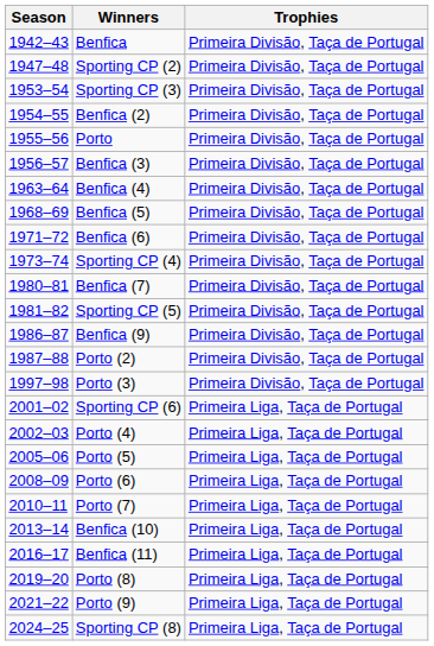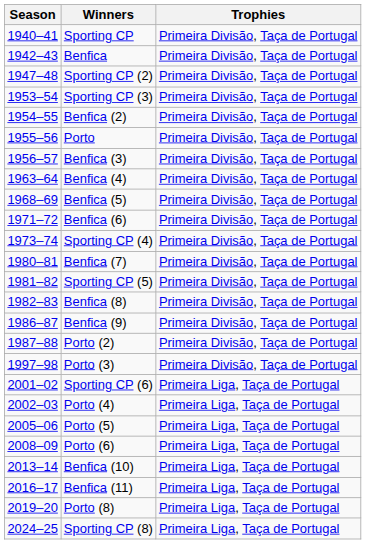 <table class="wikitable">
 <tr>
 <th>Season</th>
 <th>Winners</th>
 <th>Trophies</th>
+</tr>
+<tr>
+<td><a href='#'>1940–41</a></td>
+<td><a href='#'>Sporting CP</a></td>
+<td><a href='#'>Primeira Divisão</a>, <a href='#'>Taça de Portugal</a></td>
 </tr>
 <tr>
 <td><a href='#'>1942–43</a></td>
 <td><a href='#'>Benfica</a></td>
 <td><a href='#'>Primeira Divisão</a>, <a href='#'>Taça de Portugal</a></td>
 </tr>
 <tr>
 <td><a href='#'>1947–48</a></td>
 <td><a href='#'>Sporting CP</a> (2)</td>
 <td><a href='#'>Primeira Divisão</a>, <a href='#'>Taça de Portugal</a></td>
 </tr>
 <tr>
 <td><a href='#'>1953–54</a></td>
 <td><a href='#'>Sporting CP</a> (3)</td>
 <td><a href='#'>Primeira Divisão</a>, <a href='#'>Taça de Portugal</a></td>
 </tr>
 <tr>
 <td><a href='#'>1954–55</a></td>
 <td><a href='#'>Benfica</a> (2)</td>
 <td><a href='#'>Primeira Divisão</a>, <a href='#'>Taça de Portugal</a></td>
 </tr>
 <tr>
 <td><a href='#'>1955–56</a></td>
 <td><a href='#'>Porto</a></td>
 <td><a href='#'>Primeira Divisão</a>, <a href='#'>Taça de Portugal</a></td>
 </tr>
 <tr>
 <td><a href='#'>1956–57</a></td>
 <td><a href='#'>Benfica</a> (3)</td>
 <td><a href='#'>Primeira Divisão</a>, <a href='#'>Taça de Portugal</a></td>
 </tr>
 <tr>
 <td><a href='#'>1963–64</a></td>
 <td><a href='#'>Benfica</a> (4)</td>
 <td><a href='#'>Primeira Divisão</a>, <a href='#'>Taça de Portugal</a></td>
 </tr>
 <tr>
 <td><a href='#'>1968–69</a></td>
 <td><a href='#'>Benfica</a> (5)</td>
 <td><a href='#'>Primeira Divisão</a>, <a href='#'>Taça de Portugal</a></td>
 </tr>
 <tr>
 <td><a href='#'>1971–72</a></td>
 <td><a href='#'>Benfica</a> (6)</td>
 <td><a href='#'>Primeira Divisão</a>, <a href='#'>Taça de Portugal</a></td>
 </tr>
 <tr>
 <td><a href='#'>1973–74</a></td>
 <td><a href='#'>Sporting CP</a> (4)</td>
 <td><a href='#'>Primeira Divisão</a>, <a href='#'>Taça de Portugal</a></td>
 </tr>
 <tr>
 <td><a href='#'>1980–81</a></td>
 <td><a href='#'>Benfica</a> (7)</td>
 <td><a href='#'>Primeira Divisão</a>, <a href='#'>Taça de Portugal</a></td>
 </tr>
 <tr>
 <td><a href='#'>1981–82</a></td>
 <td><a href='#'>Sporting CP</a> (5)</td>
 <td><a href='#'>Primeira Divisão</a>, <a href='#'>Taça de Portugal</a></td>
 </tr>
 <tr>
+<td><a href='#'>1982–83</a></td>
+<td><a href='#'>Benfica</a> (8)</td>
+<td><a href='#'>Primeira Divisão</a>, <a href='#'>Taça de Portugal</a></td>
+</tr>
+<tr>
 <td><a href='#'>1986–87</a></td>
 <td><a href='#'>Benfica</a> (9)</td>
 <td><a href='#'>Primeira Divisão</a>, <a href='#'>Taça de Portugal</a></td>
 </tr>
 <tr>
 <td><a href='#'>1987–88</a></td>
 <td><a href='#'>Porto</a> (2)</td>
 <td><a href='#'>Primeira Divisão</a>, <a href='#'>Taça de Portugal</a></td>
 </tr>
 <tr>
 <td><a href='#'>1997–98</a></td>
 <td><a href='#'>Porto</a> (3)</td>
 <td><a href='#'>Primeira Divisão</a>, <a href='#'>Taça de Portugal</a></td>
 </tr>
 <tr>
 <td><a href='#'>2001–02</a></td>
 <td><a href='#'>Sporting CP</a> (6)</td>
 <td><a href='#'>Primeira Liga</a>, <a href='#'>Taça de Portugal</a></td>
 </tr>
 <tr>
 <td><a href='#'>2002–03</a></td>
 <td><a href='#'>Porto</a> (4)</td>
 <td><a href='#'>Primeira Liga</a>, <a href='#'>Taça de Portugal</a></td>
 </tr>
 <tr>
 <td><a href='#'>2005–06</a></td>
 <td><a href='#'>Porto</a> (5)</td>
 <td><a href='#'>Primeira Liga</a>, <a href='#'>Taça de Portugal</a></td>
 </tr>
 <tr>
 <td><a href='#'>2008–09</a></td>
 <td><a href='#'>Porto</a> (6)</td>
 <td><a href='#'>Primeira Liga</a>, <a href='#'>Taça de Portugal</a></td>
 </tr>
 <tr>
-<td><a href='#'>2010–11</a></td>
-<td><a href='#'>Porto</a> (7)</td>
-<td><a href='#'>Primeira Liga</a>, <a href='#'>Taça de Portugal</a></td>
-</tr>
-<tr>
 <td><a href='#'>2013–14</a></td>
 <td><a href='#'>Benfica</a> (10)</td>
 <td><a href='#'>Primeira Liga</a>, <a href='#'>Taça de Portugal</a></td>
 </tr>
 <tr>
 <td><a href='#'>2016–17</a></td>
 <td><a href='#'>Benfica</a> (11)</td>
 <td><a href='#'>Primeira Liga</a>, <a href='#'>Taça de Portugal</a></td>
 </tr>
 <tr>
 <td><a href='#'>2019–20</a></td>
 <td><a href='#'>Porto</a> (8)</td>
 <td><a href='#'>Primeira Liga</a>, <a href='#'>Taça de Portugal</a></td>
 </tr>
 <tr>
-<td><a href='#'>2021–22</a></td>
-<td><a href='#'>Porto</a> (9)</td>
-<td><a href='#'>Primeira Liga</a>, <a href='#'>Taça de Portugal</a></td>
-</tr>
-<tr>
 <td><a href='#'>2024–25</a></td>
 <td><a href='#'>Sporting CP</a> (8)</td>
 <td><a href='#'>Primeira Liga</a>, <a href='#'>Taça de Portugal</a></td>
 </tr>
 </table>
